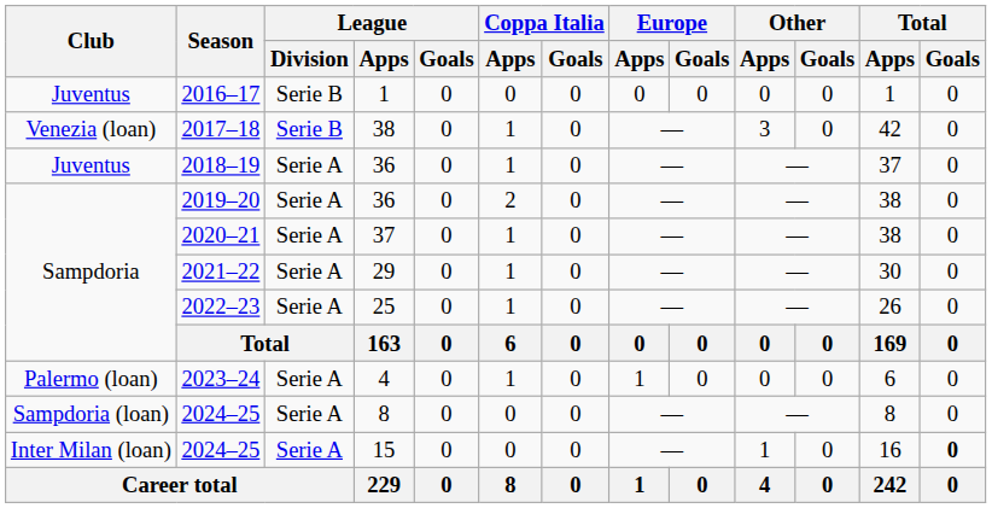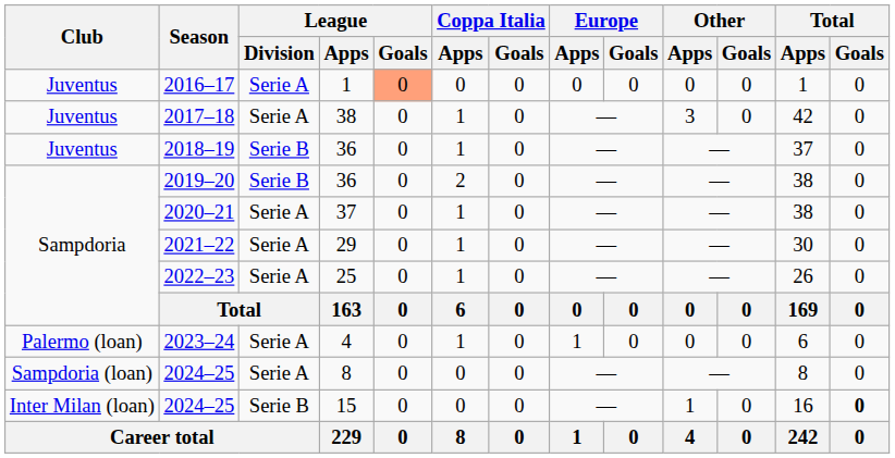 <table class="wikitable" style="text-align:center">
 <tr>
 <th rowspan="2">Club</th>
 <th rowspan="2">Season</th>
 <th colspan="3">League</th>
 <th colspan="2"><a href='#'>Coppa Italia</a></th>
 <th colspan="2"><a href='#'>Europe</a></th>
 <th colspan="2">Other</th>
 <th colspan="2">Total</th>
 </tr>
 <tr>
 <th>Division</th>
 <th>Apps</th>
 <th>Goals</th>
 <th>Apps</th>
 <th>Goals</th>
 <th>Apps</th>
 <th>Goals</th>
 <th>Apps</th>
 <th>Goals</th>
 <th>Apps</th>
 <th>Goals</th>
 </tr>
 <tr>
 <td><a href='#'>Juventus</a></td>
 <td><a href='#'>2016–17</a></td>
-<td>Serie B</td>
+<td><a href='#'>Serie A</a></td>
 <td>1</td>
-<td>0</td>
+<td style="background: lightsalmon;">0</td>
 <td>0</td>
 <td>0</td>
 <td>0</td>
 <td>0</td>
 <td>0</td>
 <td>0</td>
 <td>1</td>
 <td>0</td>
 </tr>
 <tr>
-<td><a href='#'>Venezia</a> (loan)</td>
+<td><a href='#'>Juventus</a></td>
 <td><a href='#'>2017–18</a></td>
-<td><a href='#'>Serie B</a></td>
+<td>Serie A</td>
 <td>38</td>
 <td>0</td>
 <td>1</td>
 <td>0</td>
 <td colspan="2">—</td>
 <td>3</td>
 <td>0</td>
 <td>42</td>
 <td>0</td>
 </tr>
 <tr>
 <td><a href='#'>Juventus</a></td>
 <td><a href='#'>2018–19</a></td>
-<td>Serie A</td>
+<td><a href='#'>Serie B</a></td>
 <td>36</td>
 <td>0</td>
 <td>1</td>
 <td>0</td>
 <td colspan="2">—</td>
 <td colspan="2">—</td>
 <td>37</td>
 <td>0</td>
 </tr>
 <tr>
 <td rowspan="5">Sampdoria</td>
 <td><a href='#'>2019–20</a></td>
-<td>Serie A</td>
+<td><a href='#'>Serie B</a></td>
 <td>36</td>
 <td>0</td>
 <td>2</td>
 <td>0</td>
 <td colspan="2">—</td>
 <td colspan="2">—</td>
 <td>38</td>
 <td>0</td>
 </tr>
 <tr>
 <td><a href='#'>2020–21</a></td>
 <td>Serie A</td>
 <td>37</td>
 <td>0</td>
 <td>1</td>
 <td>0</td>
 <td colspan="2">—</td>
 <td colspan="2">—</td>
 <td>38</td>
 <td>0</td>
 </tr>
 <tr>
 <td><a href='#'>2021–22</a></td>
 <td>Serie A</td>
 <td>29</td>
 <td>0</td>
 <td>1</td>
 <td>0</td>
 <td colspan="2">—</td>
 <td colspan="2">—</td>
 <td>30</td>
 <td>0</td>
 </tr>
 <tr>
 <td><a href='#'>2022–23</a></td>
 <td>Serie A</td>
 <td>25</td>
 <td>0</td>
 <td>1</td>
 <td>0</td>
 <td colspan="2">—</td>
 <td colspan="2">—</td>
 <td>26</td>
 <td>0</td>
 </tr>
 <tr>
 <th colspan="2">Total</th>
 <th>163</th>
 <th>0</th>
 <th>6</th>
 <th>0</th>
 <th>0</th>
 <th>0</th>
 <th>0</th>
 <th>0</th>
 <th>169</th>
 <th>0</th>
 </tr>
 <tr>
 <td><a href='#'>Palermo</a> (loan)</td>
 <td><a href='#'>2023–24</a></td>
 <td>Serie A</td>
 <td>4</td>
 <td>0</td>
 <td>1</td>
 <td>0</td>
 <td>1</td>
 <td>0</td>
 <td>0</td>
 <td>0</td>
 <td>6</td>
 <td>0</td>
 </tr>
 <tr>
 <td><a href='#'>Sampdoria</a> (loan)</td>
 <td><a href='#'>2024–25</a></td>
 <td>Serie A</td>
 <td>8</td>
 <td>0</td>
 <td>0</td>
 <td>0</td>
 <td colspan="2">—</td>
 <td colspan="2">—</td>
 <td>8</td>
 <td>0</td>
 </tr>
 <tr>
 <td><a href='#'>Inter Milan</a> (loan)</td>
 <td><a href='#'>2024–25</a></td>
-<td><a href='#'>Serie A</a></td>
+<td>Serie B</td>
 <td>15</td>
 <td>0</td>
 <td>0</td>
 <td>0</td>
 <td colspan="2">—</td>
 <td>1</td>
 <td>0</td>
 <td>16</td>
 <td><strong>0</strong></td>
 </tr>
 <tr>
 <th colspan="3">Career total</th>
 <th>229</th>
 <th>0</th>
 <th>8</th>
 <th>0</th>
 <th>1</th>
 <th>0</th>
 <th>4</th>
 <th>0</th>
 <th>242</th>
 <th>0</th>
 </tr>
 </table>
